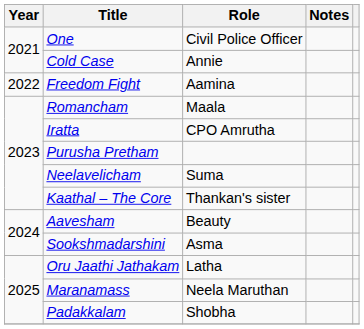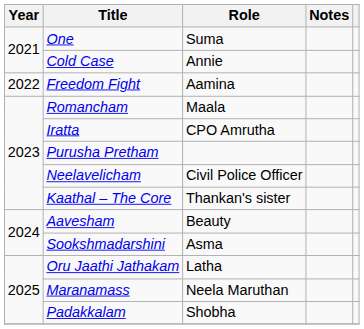 <table class="wikitable sortable">
 <tr>
 <th>Year</th>
 <th>Title</th>
 <th>Role</th>
 <th class="unsortable">Notes</th>
 <th></th>
 </tr>
 <tr>
 <td rowspan=2>2021</td>
 <td><em><a href='#'>One</a></em></td>
-<td>Civil Police Officer</td>
+<td>Suma</td>
 <td></td>
 <td></td>
 </tr>
 <tr>
 <td><em><a href='#'>Cold Case</a></em></td>
 <td>Annie</td>
 <td></td>
 <td></td>
 </tr>
 <tr>
 <td>2022</td>
 <td><em><a href='#'>Freedom Fight</a></em></td>
 <td>Aamina</td>
 <td></td>
 <td></td>
 </tr>
 <tr>
 <td rowspan=5>2023</td>
 <td><em><a href='#'>Romancham</a></em></td>
 <td>Maala</td>
 <td></td>
 <td></td>
 </tr>
 <tr>
 <td><em><a href='#'>Iratta</a></em></td>
 <td>CPO Amrutha</td>
 <td></td>
 <td></td>
 </tr>
 <tr>
 <td><em><a href='#'>Purusha Pretham</a></em></td>
 <td></td>
 <td></td>
 <td></td>
 </tr>
 <tr>
 <td><em><a href='#'>Neelavelicham</a></em></td>
-<td>Suma</td>
+<td>Civil Police Officer</td>
 <td></td>
 <td></td>
 </tr>
 <tr>
 <td><em><a href='#'>Kaathal – The Core</a></em></td>
 <td>Thankan's sister</td>
 <td></td>
 <td></td>
 </tr>
 <tr>
 <td rowspan=2>2024</td>
 <td><em><a href='#'>Aavesham</a></em></td>
 <td>Beauty</td>
 <td></td>
 <td></td>
 </tr>
 <tr>
 <td><em><a href='#'>Sookshmadarshini</a></em></td>
 <td>Asma</td>
 <td></td>
 <td></td>
 </tr>
 <tr>
 <td rowspan="3">2025</td>
 <td><em><a href='#'>Oru Jaathi Jathakam</a></em></td>
 <td>Latha</td>
 <td></td>
 <td></td>
 </tr>
 <tr>
 <td><em><a href='#'>Maranamass</a></em></td>
 <td>Neela Maruthan</td>
 <td></td>
 <td></td>
 </tr>
 <tr>
 <td><em><a href='#'>Padakkalam</a></em></td>
 <td>Shobha</td>
 <td></td>
 <td></td>
 </tr>
 <tr>
 </tr>
 </table>
